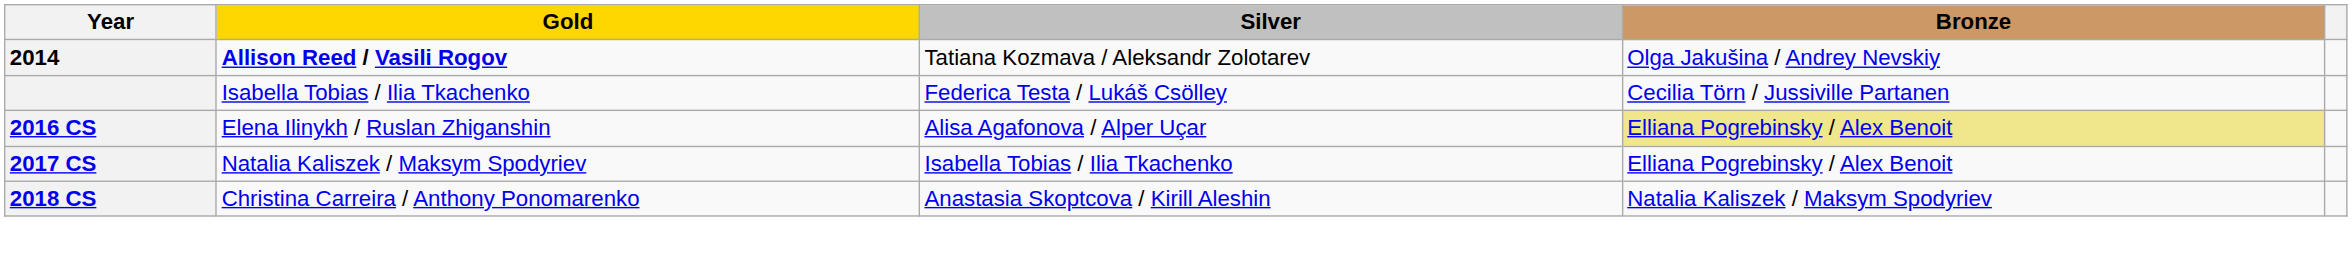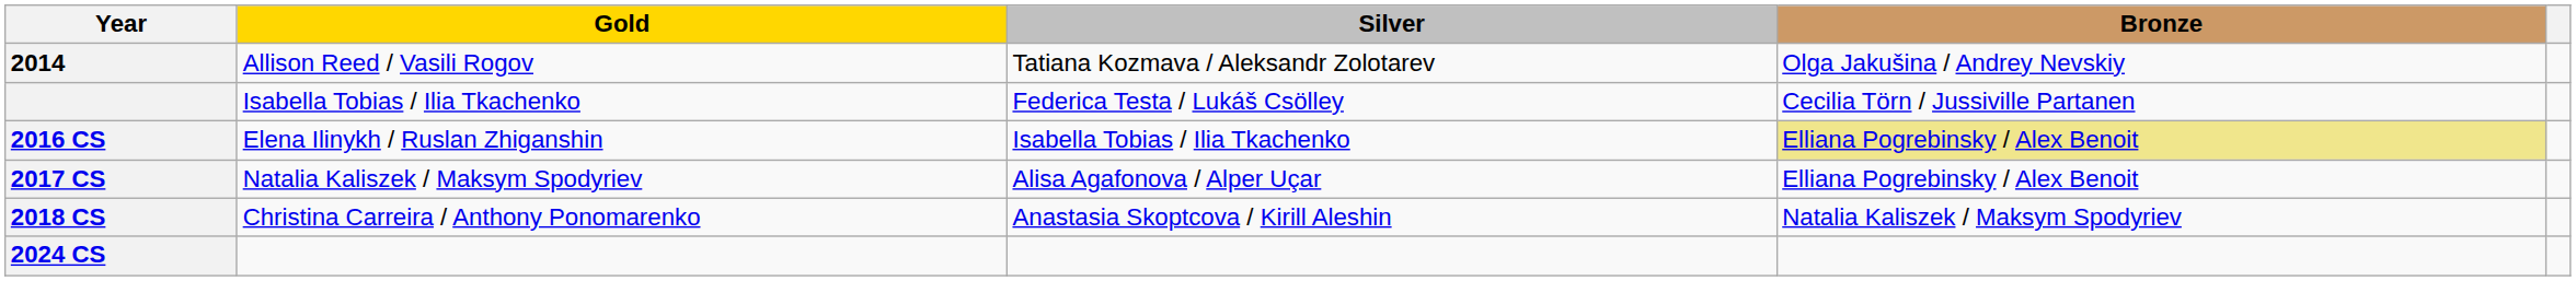 <table class="wikitable unsortable" style="text-align:left; width:85%">
 <tr>
 <th scope="col" style="text-align:center">Year</th>
 <td scope="col" style="text-align:center; width:30%; background:gold"><strong>Gold</strong></td>
 <td scope="col" style="text-align:center; width:30%; background:silver"><strong>Silver</strong></td>
 <td scope="col" style="text-align:center; width:30%; background:#c96"><strong>Bronze</strong></td>
 <th scope="col" style="text-align:center"></th>
 </tr>
 <tr>
 <th scope="row" style="text-align:left">2014</th>
-<td><strong> <a href='#'>Allison Reed</a> / <a href='#'>Vasili Rogov</a></strong></td>
+<td> <a href='#'>Allison Reed</a> / <a href='#'>Vasili Rogov</a></td>
 <td> Tatiana Kozmava / Aleksandr Zolotarev</td>
 <td> <a href='#'>Olga Jakušina</a> / <a href='#'>Andrey Nevskiy</a></td>
 <td></td>
 </tr>
 <tr>
 <th scope="row" style="text-align:left"></th>
 <td> <a href='#'>Isabella Tobias</a> / <a href='#'>Ilia Tkachenko</a></td>
 <td> <a href='#'>Federica Testa</a> / <a href='#'>Lukáš Csölley</a></td>
 <td> <a href='#'>Cecilia Törn</a> / <a href='#'>Jussiville Partanen</a></td>
 <td></td>
 </tr>
 <tr>
 <th scope="row" style="text-align:left"><a href='#'>2016 CS</a></th>
 <td> <a href='#'>Elena Ilinykh</a> / <a href='#'>Ruslan Zhiganshin</a></td>
-<td> <a href='#'>Alisa Agafonova</a> / <a href='#'>Alper Uçar</a></td>
+<td> <a href='#'>Isabella Tobias</a> / <a href='#'>Ilia Tkachenko</a></td>
 <td style="background: khaki;"> <a href='#'>Elliana Pogrebinsky</a> / <a href='#'>Alex Benoit</a></td>
 <td></td>
 </tr>
 <tr>
 <th scope="row" style="text-align:left"><a href='#'>2017 CS</a></th>
 <td> <a href='#'>Natalia Kaliszek</a> / <a href='#'>Maksym Spodyriev</a></td>
-<td> <a href='#'>Isabella Tobias</a> / <a href='#'>Ilia Tkachenko</a></td>
+<td> <a href='#'>Alisa Agafonova</a> / <a href='#'>Alper Uçar</a></td>
 <td> <a href='#'>Elliana Pogrebinsky</a> / <a href='#'>Alex Benoit</a></td>
 <td></td>
 </tr>
 <tr>
 <th scope="row" style="text-align:left"><a href='#'>2018 CS</a></th>
 <td> <a href='#'>Christina Carreira</a> / <a href='#'>Anthony Ponomarenko</a></td>
 <td> <a href='#'>Anastasia Skoptcova</a> / <a href='#'>Kirill Aleshin</a></td>
 <td> <a href='#'>Natalia Kaliszek</a> / <a href='#'>Maksym Spodyriev</a></td>
 <td></td>
 </tr>
+<tr>
+<th scope="row" style="text-align:left"><a href='#'>2024 CS</a></th>
+<td></td>
+<td></td>
+<td></td>
+<td></td>
+</tr>
 </table>
